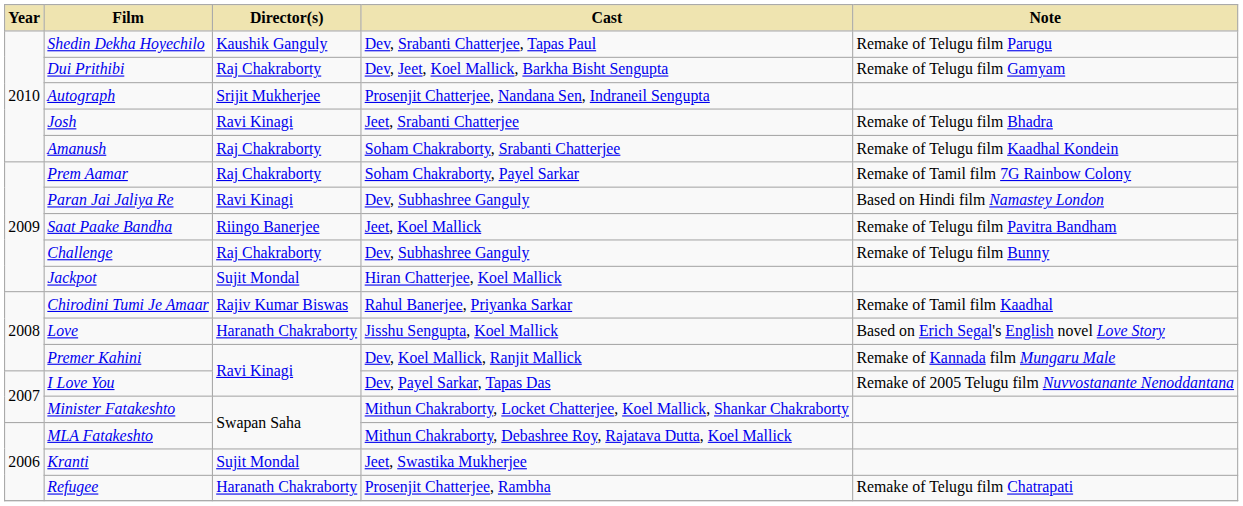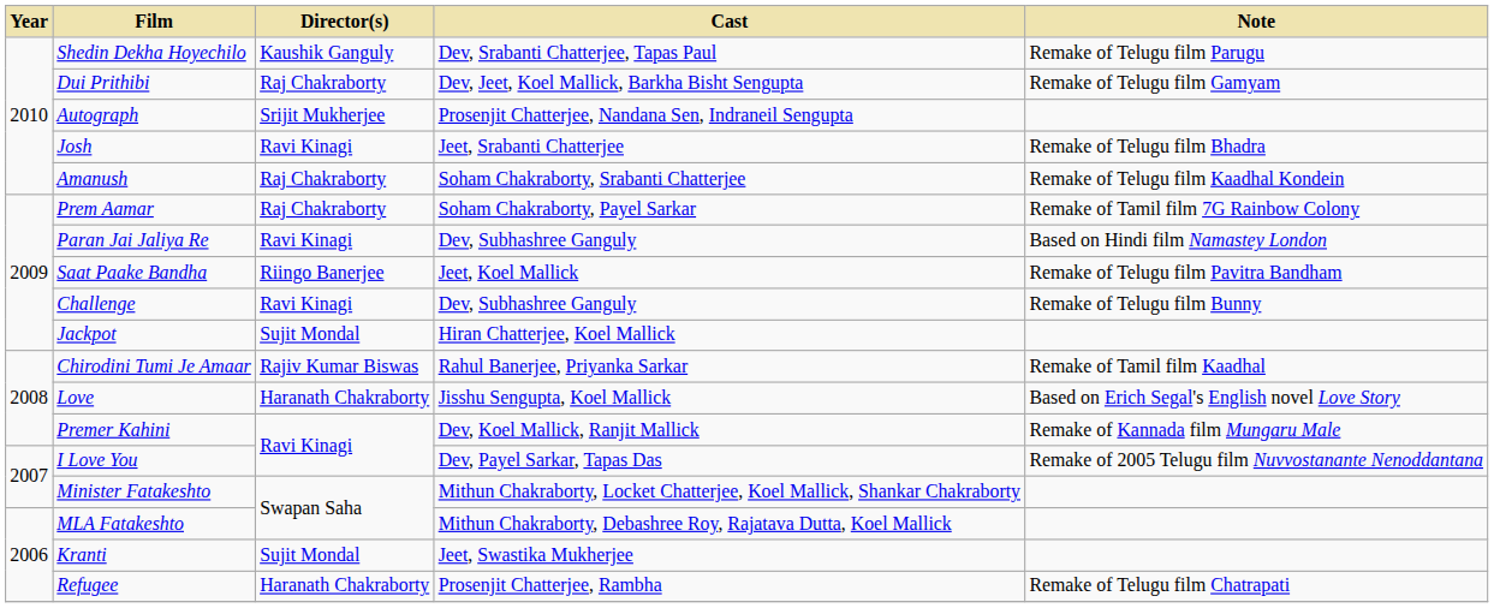 <table class="wikitable" style="font-size:90%">
 <tr>
 <th scope="col" style="background-color:#EFE4B0;">Year</th>
 <th scope="col" style="background-color:#EFE4B0;">Film</th>
 <th scope="col" style="background-color:#EFE4B0;">Director(s)</th>
 <th scope="col" style="background-color:#EFE4B0;" class="unsortable">Cast</th>
 <th scope="col" style="background-color:#EFE4B0;">Note</th>
 </tr>
 <tr>
 <td rowspan="5">2010</td>
 <td><em><a href='#'>Shedin Dekha Hoyechilo</a></em></td>
 <td><a href='#'>Kaushik Ganguly</a></td>
 <td><a href='#'>Dev</a>, <a href='#'>Srabanti Chatterjee</a>, <a href='#'>Tapas Paul</a></td>
 <td>Remake of Telugu film <a href='#'>Parugu</a></td>
 </tr>
 <tr>
 <td><em><a href='#'>Dui Prithibi</a></em></td>
 <td><a href='#'>Raj Chakraborty</a></td>
 <td><a href='#'>Dev</a>, <a href='#'>Jeet</a>, <a href='#'>Koel Mallick</a>, <a href='#'>Barkha Bisht Sengupta</a></td>
 <td>Remake of Telugu film <a href='#'>Gamyam</a></td>
 </tr>
 <tr>
 <td><em><a href='#'>Autograph</a></em></td>
 <td><a href='#'>Srijit Mukherjee</a></td>
 <td><a href='#'>Prosenjit Chatterjee</a>, <a href='#'>Nandana Sen</a>, <a href='#'>Indraneil Sengupta</a></td>
 <td></td>
 </tr>
 <tr>
 <td><em><a href='#'>Josh</a></em></td>
 <td><a href='#'>Ravi Kinagi</a></td>
 <td><a href='#'>Jeet</a>, <a href='#'>Srabanti Chatterjee</a></td>
 <td>Remake of Telugu film <a href='#'>Bhadra</a></td>
 </tr>
 <tr>
 <td><em><a href='#'>Amanush</a></em></td>
 <td><a href='#'>Raj Chakraborty</a></td>
 <td><a href='#'>Soham Chakraborty</a>, <a href='#'>Srabanti Chatterjee</a></td>
 <td>Remake of Telugu film <a href='#'>Kaadhal Kondein</a></td>
 </tr>
 <tr>
 <td rowspan="5">2009</td>
 <td><em><a href='#'>Prem Aamar</a></em></td>
 <td><a href='#'>Raj Chakraborty</a></td>
 <td><a href='#'>Soham Chakraborty</a>, <a href='#'>Payel Sarkar</a></td>
 <td>Remake of Tamil film <a href='#'>7G Rainbow Colony</a></td>
 </tr>
 <tr>
 <td><em><a href='#'>Paran Jai Jaliya Re</a></em></td>
 <td><a href='#'>Ravi Kinagi</a></td>
 <td><a href='#'>Dev</a>, <a href='#'>Subhashree Ganguly</a></td>
 <td>Based on Hindi film <em><a href='#'>Namastey London</a></em></td>
 </tr>
 <tr>
 <td><em><a href='#'>Saat Paake Bandha</a></em></td>
 <td><a href='#'>Riingo Banerjee</a></td>
 <td><a href='#'>Jeet</a>, <a href='#'>Koel Mallick</a></td>
 <td>Remake of Telugu film <a href='#'>Pavitra Bandham</a></td>
 </tr>
 <tr>
 <td><em><a href='#'>Challenge</a></em></td>
-<td><a href='#'>Raj Chakraborty</a></td>
+<td><a href='#'>Ravi Kinagi</a></td>
 <td><a href='#'>Dev</a>, <a href='#'>Subhashree Ganguly</a></td>
 <td>Remake of Telugu film <a href='#'>Bunny</a></td>
 </tr>
 <tr>
 <td><em><a href='#'>Jackpot</a></em></td>
 <td><a href='#'>Sujit Mondal</a></td>
 <td><a href='#'>Hiran Chatterjee</a>, <a href='#'>Koel Mallick</a></td>
 <td></td>
 </tr>
 <tr>
 <td rowspan="3">2008</td>
 <td><em><a href='#'>Chirodini Tumi Je Amaar</a></em></td>
 <td><a href='#'>Rajiv Kumar Biswas</a></td>
 <td><a href='#'>Rahul Banerjee</a>, <a href='#'>Priyanka Sarkar</a></td>
 <td>Remake of Tamil film <a href='#'>Kaadhal</a></td>
 </tr>
 <tr>
 <td><em><a href='#'>Love</a></em></td>
 <td><a href='#'>Haranath Chakraborty</a></td>
 <td><a href='#'>Jisshu Sengupta</a>, <a href='#'>Koel Mallick</a></td>
 <td>Based on <a href='#'>Erich Segal</a>'s <a href='#'>English</a> novel <em><a href='#'>Love Story</a></em></td>
 </tr>
 <tr>
 <td><em><a href='#'>Premer Kahini</a></em></td>
 <td rowspan="2"><a href='#'>Ravi Kinagi</a></td>
 <td><a href='#'>Dev</a>, <a href='#'>Koel Mallick</a>, <a href='#'>Ranjit Mallick</a></td>
 <td>Remake of <a href='#'>Kannada</a> film <em><a href='#'>Mungaru Male</a></em></td>
 </tr>
 <tr>
 <td rowspan="2">2007</td>
 <td><em><a href='#'>I Love You</a></em></td>
 <td><a href='#'>Dev</a>, <a href='#'>Payel Sarkar</a>, <a href='#'>Tapas Das</a></td>
 <td>Remake of 2005 Telugu film <em><a href='#'>Nuvvostanante Nenoddantana</a></em></td>
 </tr>
 <tr>
 <td><em><a href='#'>Minister Fatakeshto</a></em></td>
 <td rowspan="2">Swapan Saha</td>
 <td><a href='#'>Mithun Chakraborty</a>, <a href='#'>Locket Chatterjee</a>, <a href='#'>Koel Mallick</a>, <a href='#'>Shankar Chakraborty</a></td>
 <td></td>
 </tr>
 <tr>
 <td rowspan="3">2006</td>
 <td><em><a href='#'>MLA Fatakeshto</a></em></td>
 <td><a href='#'>Mithun Chakraborty</a>, <a href='#'>Debashree Roy</a>, <a href='#'>Rajatava Dutta</a>, <a href='#'>Koel Mallick</a></td>
 <td></td>
 </tr>
 <tr>
 <td><em><a href='#'>Kranti</a></em></td>
 <td><a href='#'>Sujit Mondal</a></td>
 <td><a href='#'>Jeet</a>, <a href='#'>Swastika Mukherjee</a></td>
 <td></td>
 </tr>
 <tr>
 <td><em><a href='#'>Refugee</a></em></td>
 <td><a href='#'>Haranath Chakraborty</a></td>
 <td><a href='#'>Prosenjit Chatterjee</a>, <a href='#'>Rambha</a></td>
 <td>Remake of Telugu film <a href='#'>Chatrapati</a></td>
 </tr>
 <tr>
 </tr>
 </table>
